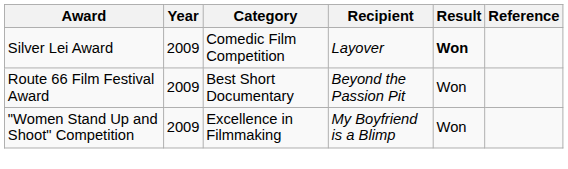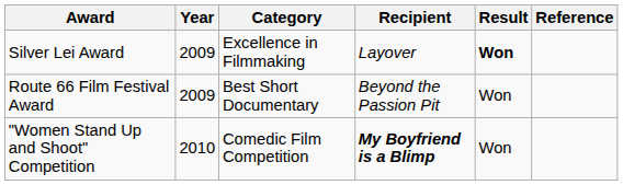 <table class="wikitable">
 <tr>
 <th>Award</th>
 <th>Year</th>
 <th>Category</th>
 <th>Recipient</th>
 <th>Result</th>
 <th>Reference</th>
 </tr>
 <tr>
 <td>Silver Lei Award</td>
 <td>2009</td>
-<td>Comedic Film Competition</td>
+<td>Excellence in Filmmaking</td>
 <td><em>Layover</em></td>
 <td><strong>Won</strong></td>
 <td></td>
 </tr>
 <tr>
 <td>Route 66 Film Festival Award</td>
 <td>2009</td>
 <td>Best Short Documentary</td>
 <td><em>Beyond the Passion Pit</em></td>
 <td>Won</td>
 <td></td>
 </tr>
 <tr>
 <td>"Women Stand Up and Shoot" Competition</td>
-<td>2009</td>
-<td>Excellence in Filmmaking</td>
-<td><em>My Boyfriend is a Blimp</em></td>
+<td>2010</td>
+<td>Comedic Film Competition</td>
+<td><strong><em>My Boyfriend is a Blimp</em></strong></td>
 <td>Won</td>
 <td></td>
 </tr>
 </table>
